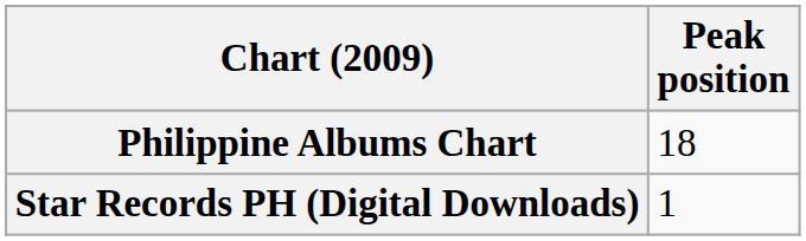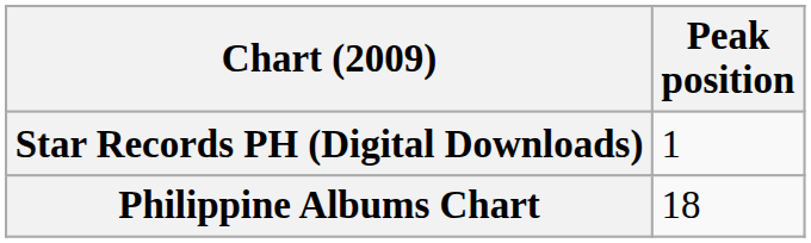 <table class="wikitable sortable">
 <tr>
 <th>Chart (2009)</th>
 <th>Peak<br>position</th>
 </tr>
 <tr>
+<th>Star Records PH (Digital Downloads)</th>
+<td>1</td>
+</tr>
+<tr>
 <th>Philippine Albums Chart</th>
 <td>18</td>
 </tr>
-<tr>
-<th>Star Records PH (Digital Downloads)</th>
-<td>1</td>
-</tr>
 </table>
